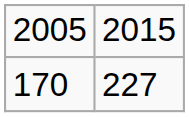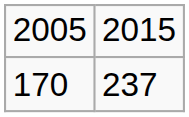 <table class="wikitable">
 <tr>
 <td>2005</td>
 <td>2015</td>
 </tr>
 <tr>
 <td>170</td>
-<td>227</td>
+<td>237</td>
 </tr>
 </table>
